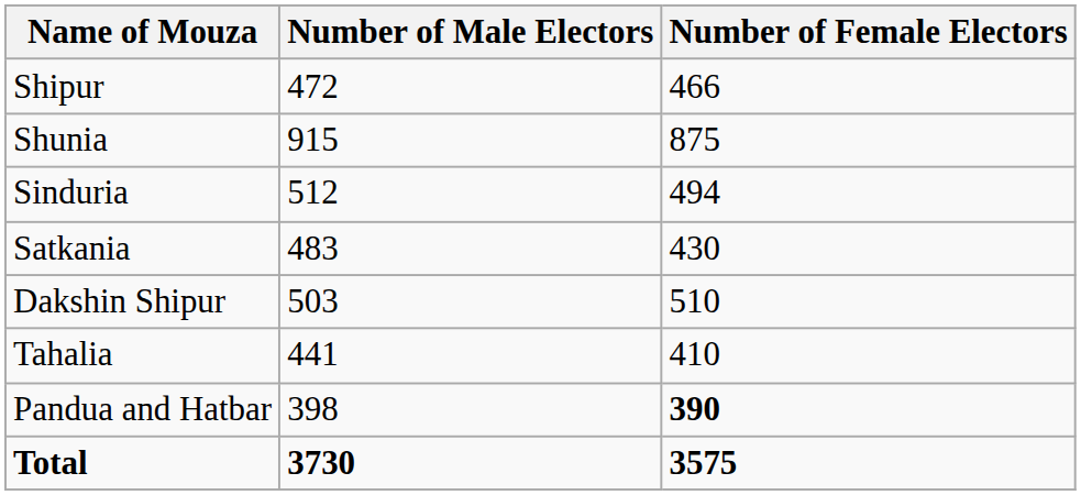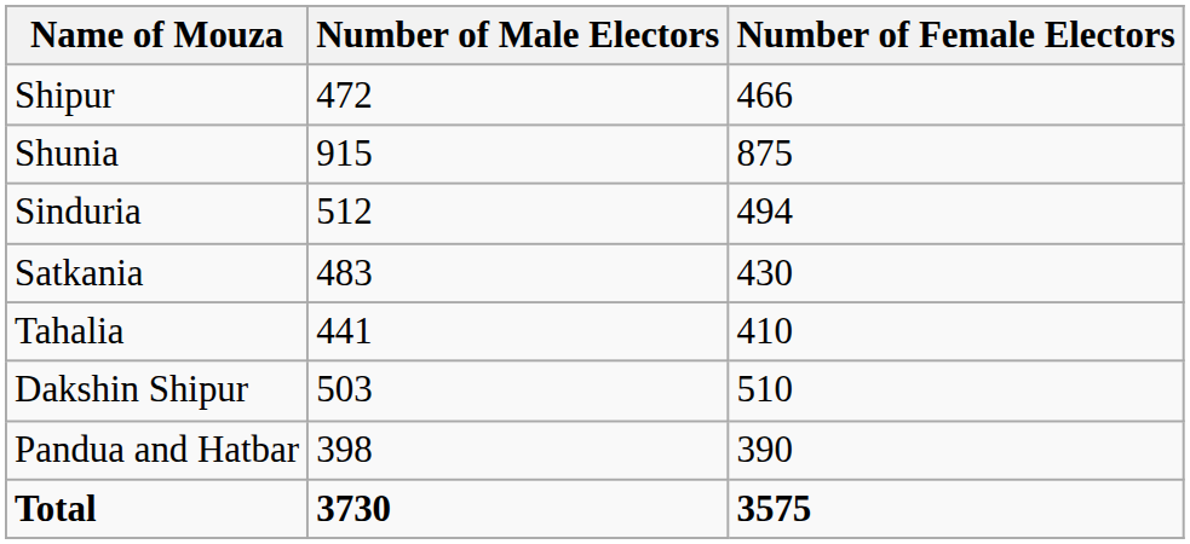 <table class="wikitable">
 <tr>
 <th>Name of  Mouza</th>
 <th>Number of  Male Electors</th>
 <th>Number of  Female Electors</th>
 </tr>
 <tr>
 <td>Shipur</td>
 <td>472</td>
 <td>466</td>
 </tr>
 <tr>
 <td>Shunia</td>
 <td>915</td>
 <td>875</td>
 </tr>
 <tr>
 <td>Sinduria</td>
 <td>512</td>
 <td>494</td>
 </tr>
 <tr>
 <td>Satkania</td>
 <td>483</td>
 <td>430</td>
 </tr>
 <tr>
+<td>Tahalia</td>
+<td>441</td>
+<td>410</td>
+</tr>
+<tr>
 <td>Dakshin Shipur</td>
 <td>503</td>
 <td>510</td>
 </tr>
 <tr>
-<td>Tahalia</td>
-<td>441</td>
-<td>410</td>
-</tr>
-<tr>
 <td>Pandua and Hatbar</td>
 <td>398</td>
-<td><strong>390</strong></td>
+<td>390</td>
 </tr>
 <tr>
 <td><strong>Total</strong></td>
 <td><strong>3730</strong></td>
 <td><strong>3575</strong></td>
 </tr>
 </table>
